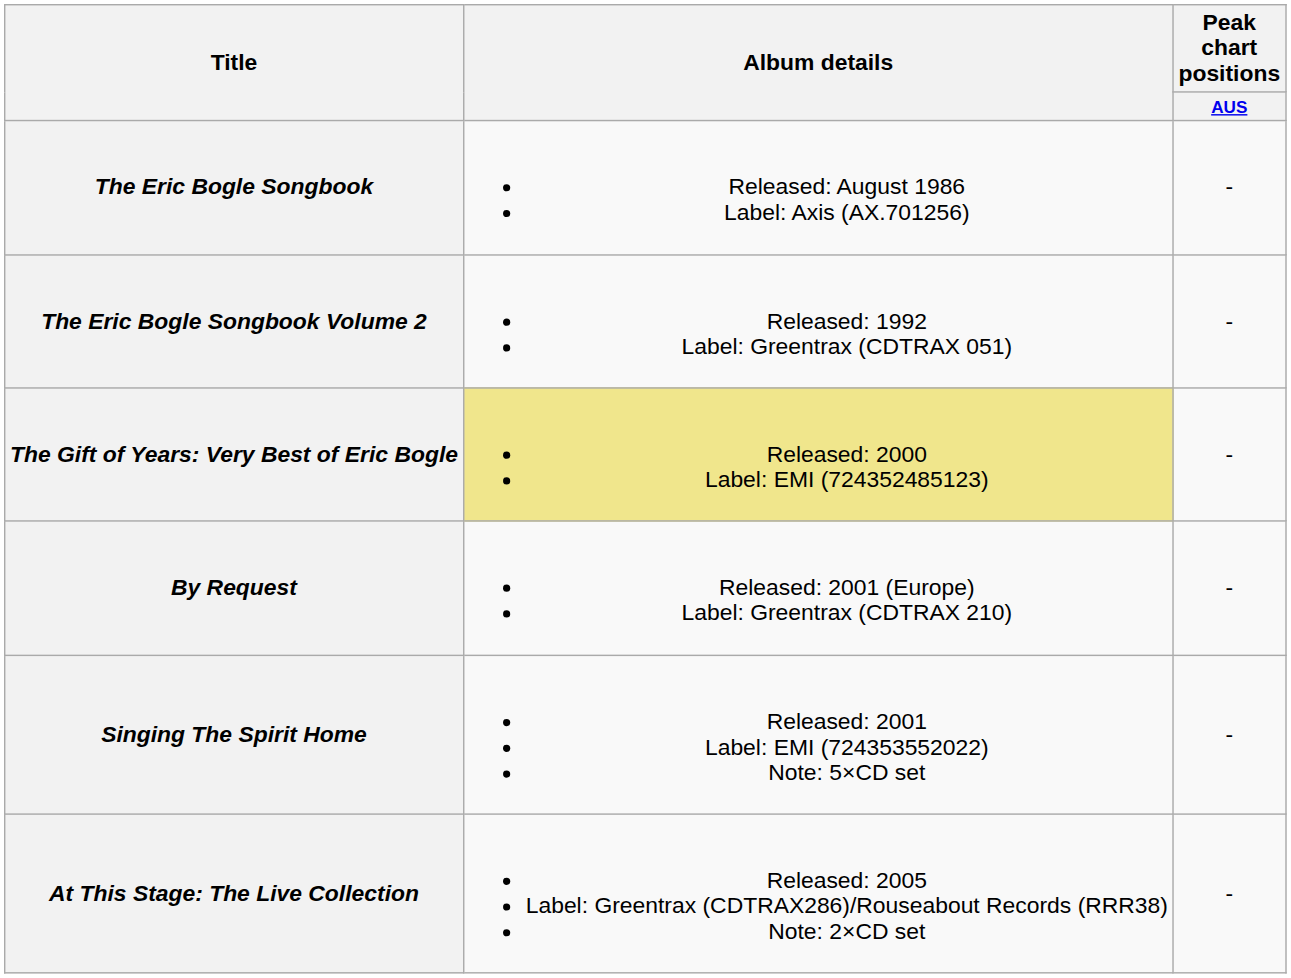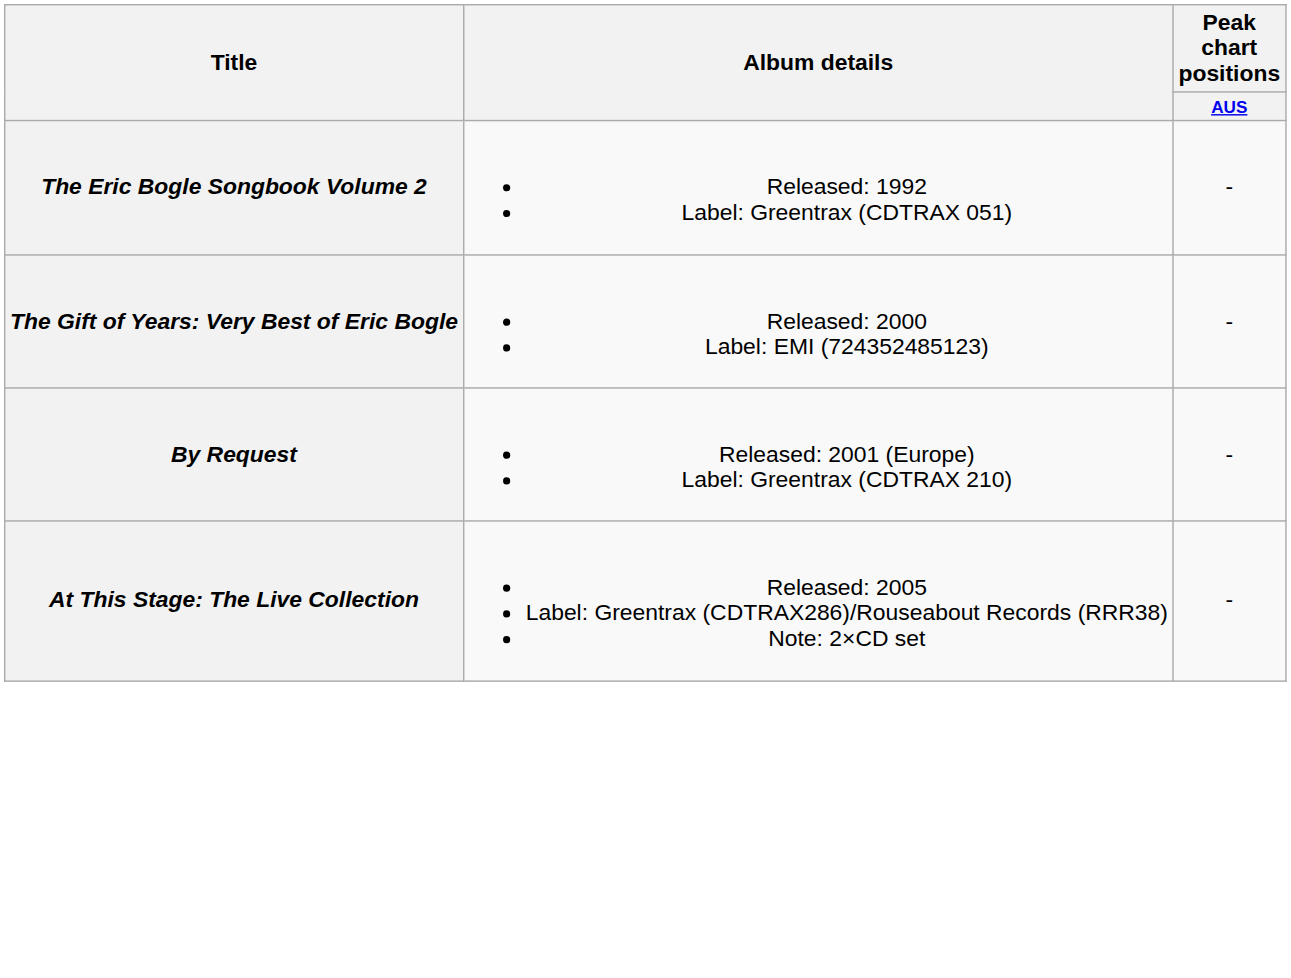 <table class="wikitable plainrowheaders" style="text-align:center;">
 <tr>
 <th rowspan="2">Title</th>
 <th rowspan="2">Album details</th>
 <th>Peak chart positions</th>
 </tr>
 <tr>
 <th style="width:3em;font-size:75%"><a href='#'>AUS</a></th>
 </tr>
 <tr>
-<th scope="row"><em>The Eric Bogle Songbook</em></th>
-<td><br><ul><li>Released: August 1986</li><li>Label: Axis (AX.701256)</li></ul></td>
-<td>-</td>
-</tr>
-<tr>
 <th scope="row"><em>The Eric Bogle Songbook Volume 2</em></th>
 <td><br><ul><li>Released: 1992</li><li>Label: Greentrax (CDTRAX 051)</li></ul></td>
 <td>-</td>
 </tr>
 <tr>
 <th scope="row"><em>The Gift of Years: Very Best of Eric Bogle</em></th>
-<td style="background: khaki;"><br><ul><li>Released: 2000</li><li>Label: EMI (724352485123)</li></ul></td>
+<td><br><ul><li>Released: 2000</li><li>Label: EMI (724352485123)</li></ul></td>
 <td>-</td>
 </tr>
 <tr>
 <th scope="row"><em>By Request</em></th>
 <td><br><ul><li>Released: 2001 (Europe)</li><li>Label: Greentrax (CDTRAX 210)</li></ul></td>
 <td>-</td>
 </tr>
 <tr>
-<th scope="row"><em>Singing The Spirit Home</em></th>
-<td><br><ul><li>Released: 2001</li><li>Label: EMI (724353552022)</li><li>Note: 5×CD set</li></ul></td>
-<td>-</td>
-</tr>
-<tr>
 <th scope="row"><em>At This Stage: The Live Collection</em></th>
 <td><br><ul><li>Released: 2005</li><li>Label: Greentrax (CDTRAX286)/Rouseabout Records (RRR38)</li><li>Note: 2×CD set</li></ul></td>
 <td>-</td>
 </tr>
 </table>
